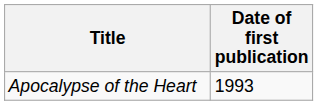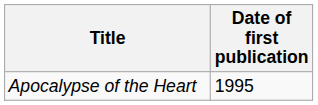 <table class="wikitable plainrowheaders sortable" style="margin-right: 0;">
 <tr>
 <th width="180">Title</th>
 <th width="60">Date of first<br>publication</th>
 </tr>
 <tr>
 <td><em>Apocalypse of the Heart</em></td>
-<td>1993</td>
+<td>1995</td>
 </tr>
 </table>
